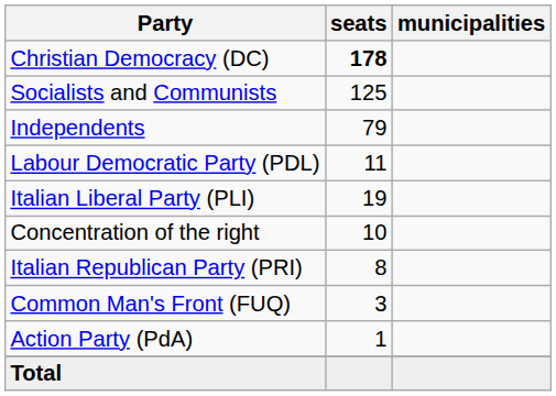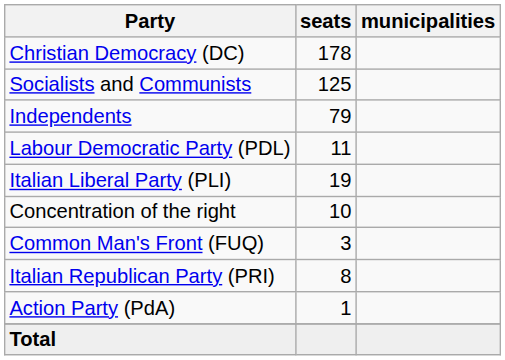 <table class="wikitable" style="font-size: 90%;">
 <tr bgcolor="EFEFEF">
 <th>Party</th>
 <th>seats</th>
 <th>municipalities</th>
 </tr>
 <tr>
 <td><a href='#'>Christian Democracy</a> (DC)</td>
-<td align=right><strong>178</strong></td>
+<td align=right>178</td>
 <td align=right></td>
 </tr>
 <tr>
 <td><a href='#'>Socialists</a> and <a href='#'>Communists</a></td>
 <td align=right>125</td>
 <td align=right></td>
 </tr>
 <tr>
 <td><a href='#'>Independents</a></td>
 <td align=right>79</td>
 <td align=right></td>
 </tr>
 <tr>
 <td><a href='#'>Labour Democratic Party</a> (PDL)</td>
 <td align=right>11</td>
 <td align=right></td>
 </tr>
 <tr>
 <td><a href='#'>Italian Liberal Party</a> (PLI)</td>
 <td align=right>19</td>
 <td align=right></td>
 </tr>
 <tr>
 <td>Concentration of the right</td>
 <td align=right>10</td>
 <td align=right></td>
 </tr>
 <tr>
-<td><a href='#'>Italian Republican Party</a> (PRI)</td>
-<td align=right>8</td>
+<td><a href='#'>Common Man's Front</a> (FUQ)</td>
+<td align=right>3</td>
 <td align=right></td>
 </tr>
 <tr>
-<td><a href='#'>Common Man's Front</a> (FUQ)</td>
-<td align=right>3</td>
+<td><a href='#'>Italian Republican Party</a> (PRI)</td>
+<td align=right>8</td>
 <td align=right></td>
 </tr>
 <tr>
 <td><a href='#'>Action Party</a> (PdA)</td>
 <td align=right>1</td>
 <td align=right></td>
 </tr>
 <tr>
 </tr>
 <tr bgcolor="EFEFEF">
 <td align=left><strong>Total</strong></td>
 <td align=right></td>
 <td align=right></td>
 </tr>
 </table>
